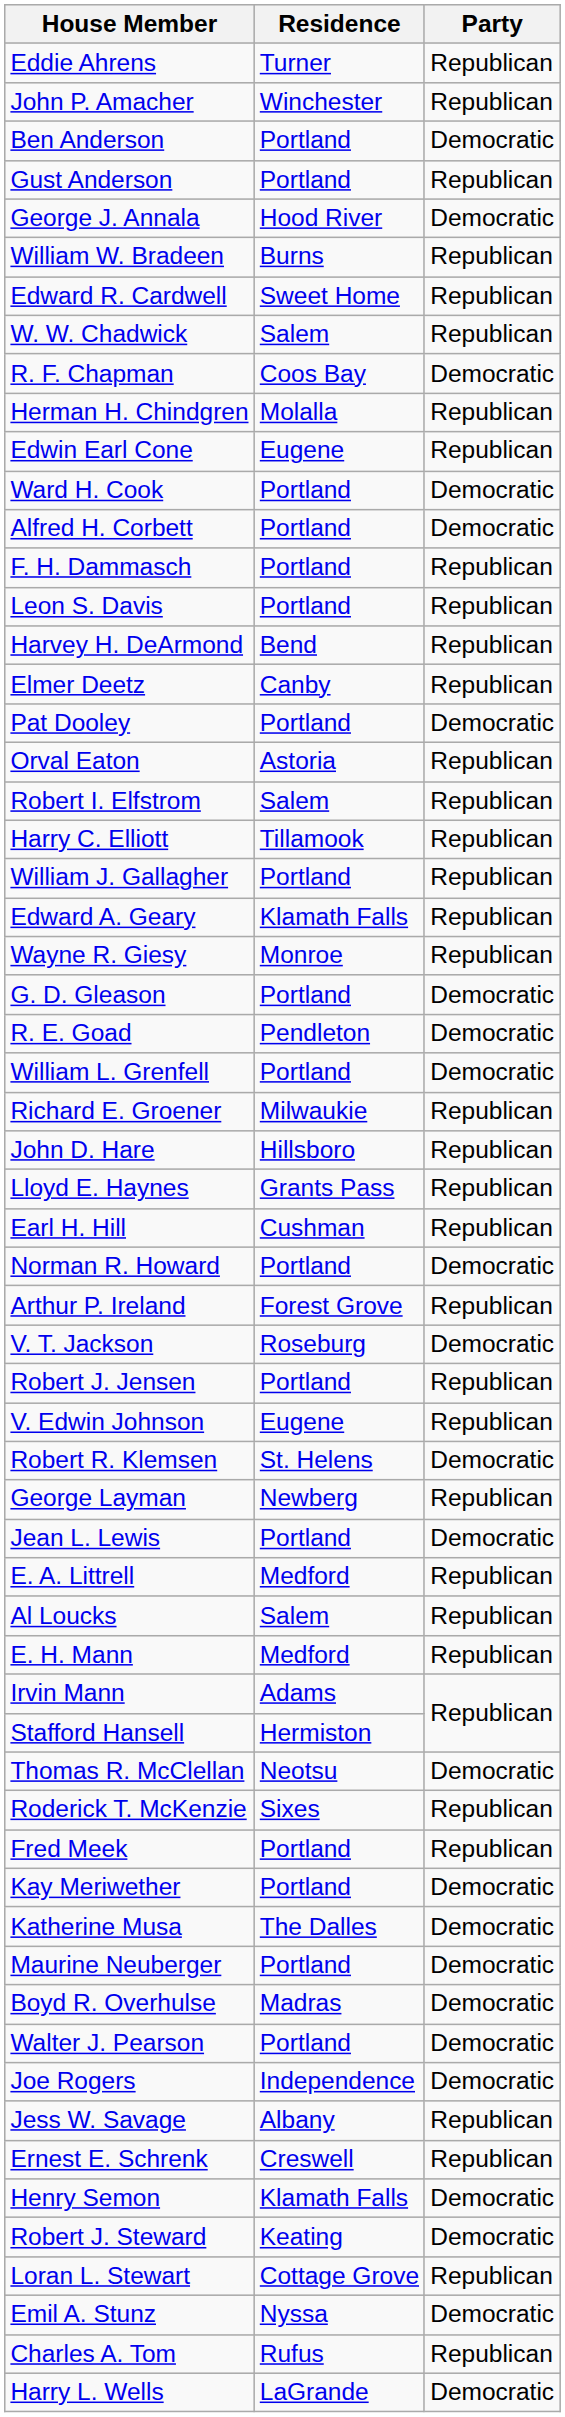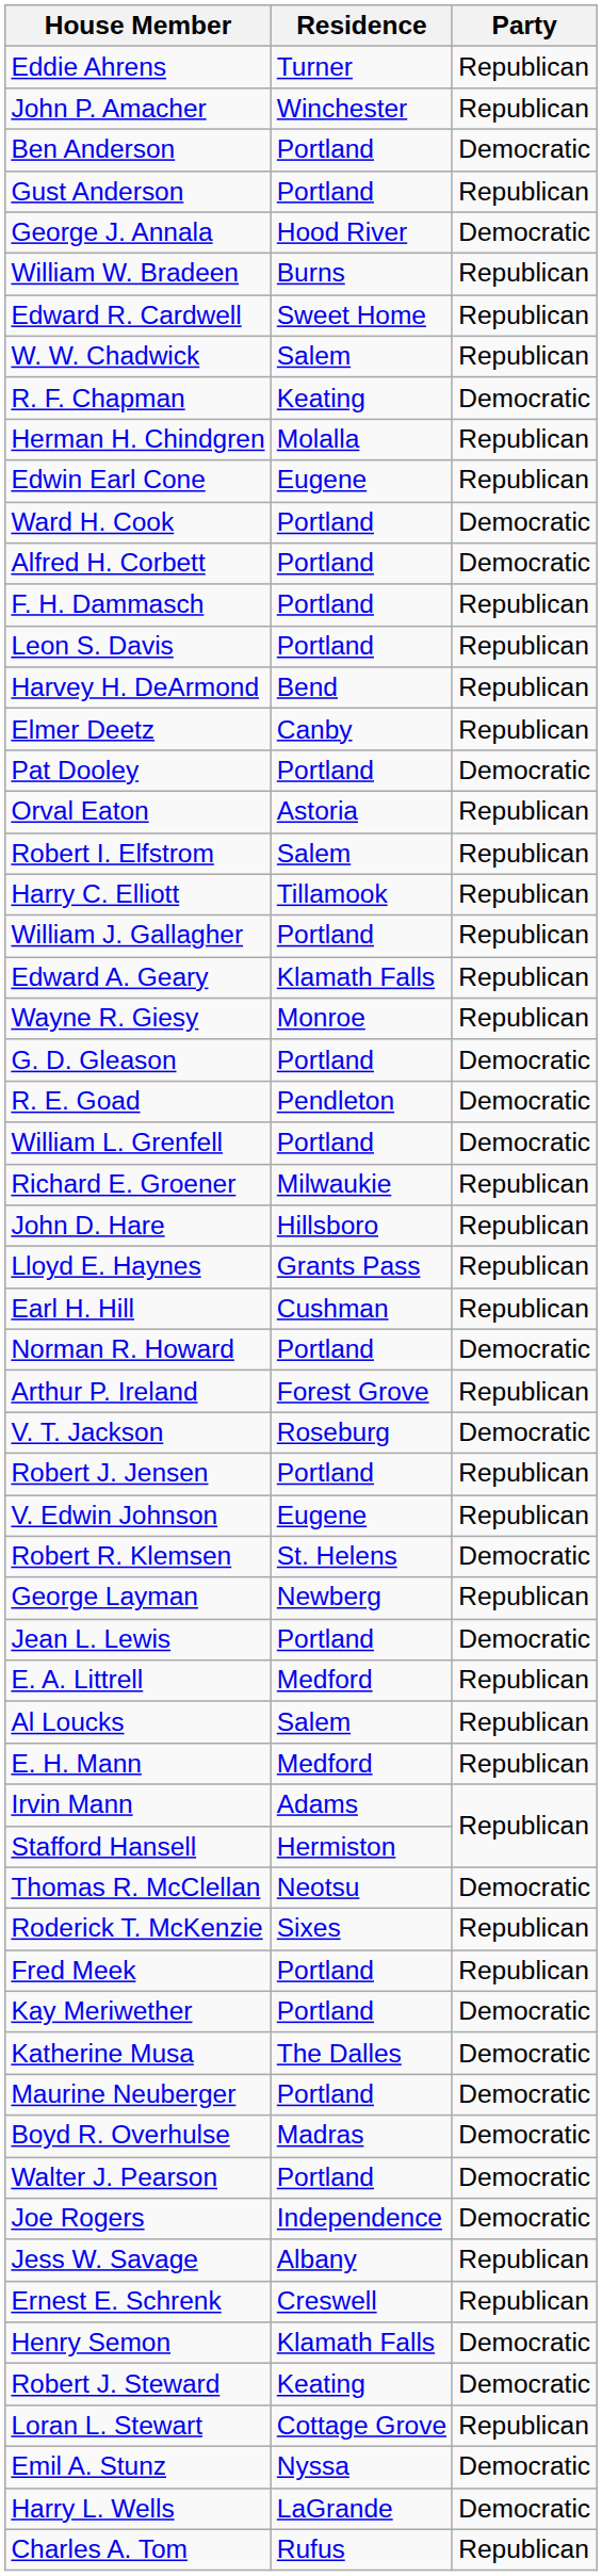 <table class="wikitable">
 <tr>
 <th>House Member</th>
 <th>Residence</th>
 <th>Party</th>
 </tr>
 <tr>
 <td><a href='#'>Eddie Ahrens</a></td>
 <td><a href='#'>Turner</a></td>
 <td>Republican</td>
 </tr>
 <tr>
 <td><a href='#'>John P. Amacher</a></td>
 <td><a href='#'>Winchester</a></td>
 <td>Republican</td>
 </tr>
 <tr>
 <td><a href='#'>Ben Anderson</a></td>
 <td><a href='#'>Portland</a></td>
 <td>Democratic</td>
 </tr>
 <tr>
 <td><a href='#'>Gust Anderson</a></td>
 <td><a href='#'>Portland</a></td>
 <td>Republican</td>
 </tr>
 <tr>
 <td><a href='#'>George J. Annala</a></td>
 <td><a href='#'>Hood River</a></td>
 <td>Democratic</td>
 </tr>
 <tr>
 <td><a href='#'>William W. Bradeen</a></td>
 <td><a href='#'>Burns</a></td>
 <td>Republican</td>
 </tr>
 <tr>
 <td><a href='#'>Edward R. Cardwell</a></td>
 <td><a href='#'>Sweet Home</a></td>
 <td>Republican</td>
 </tr>
 <tr>
 <td><a href='#'>W. W. Chadwick</a></td>
 <td><a href='#'>Salem</a></td>
 <td>Republican</td>
 </tr>
 <tr>
 <td><a href='#'>R. F. Chapman</a></td>
-<td><a href='#'>Coos Bay</a></td>
+<td><a href='#'>Keating</a></td>
 <td>Democratic</td>
 </tr>
 <tr>
 <td><a href='#'>Herman H. Chindgren</a></td>
 <td><a href='#'>Molalla</a></td>
 <td>Republican</td>
 </tr>
 <tr>
 <td><a href='#'>Edwin Earl Cone</a></td>
 <td><a href='#'>Eugene</a></td>
 <td>Republican</td>
 </tr>
 <tr>
 <td><a href='#'>Ward H. Cook</a></td>
 <td><a href='#'>Portland</a></td>
 <td>Democratic</td>
 </tr>
 <tr>
 <td><a href='#'>Alfred H. Corbett</a></td>
 <td><a href='#'>Portland</a></td>
 <td>Democratic</td>
 </tr>
 <tr>
 <td><a href='#'>F. H. Dammasch</a></td>
 <td><a href='#'>Portland</a></td>
 <td>Republican</td>
 </tr>
 <tr>
 <td><a href='#'>Leon S. Davis</a></td>
 <td><a href='#'>Portland</a></td>
 <td>Republican</td>
 </tr>
 <tr>
 <td><a href='#'>Harvey H. DeArmond</a></td>
 <td><a href='#'>Bend</a></td>
 <td>Republican</td>
 </tr>
 <tr>
 <td><a href='#'>Elmer Deetz</a></td>
 <td><a href='#'>Canby</a></td>
 <td>Republican</td>
 </tr>
 <tr>
 <td><a href='#'>Pat Dooley</a></td>
 <td><a href='#'>Portland</a></td>
 <td>Democratic</td>
 </tr>
 <tr>
 <td><a href='#'>Orval Eaton</a></td>
 <td><a href='#'>Astoria</a></td>
 <td>Republican</td>
 </tr>
 <tr>
 <td><a href='#'>Robert I. Elfstrom</a></td>
 <td><a href='#'>Salem</a></td>
 <td>Republican</td>
 </tr>
 <tr>
 <td><a href='#'>Harry C. Elliott</a></td>
 <td><a href='#'>Tillamook</a></td>
 <td>Republican</td>
 </tr>
 <tr>
 <td><a href='#'>William J. Gallagher</a></td>
 <td><a href='#'>Portland</a></td>
 <td>Republican</td>
 </tr>
 <tr>
 <td><a href='#'>Edward A. Geary</a></td>
 <td><a href='#'>Klamath Falls</a></td>
 <td>Republican</td>
 </tr>
 <tr>
 <td><a href='#'>Wayne R. Giesy</a></td>
 <td><a href='#'>Monroe</a></td>
 <td>Republican</td>
 </tr>
 <tr>
 <td><a href='#'>G. D. Gleason</a></td>
 <td><a href='#'>Portland</a></td>
 <td>Democratic</td>
 </tr>
 <tr>
 <td><a href='#'>R. E. Goad</a></td>
 <td><a href='#'>Pendleton</a></td>
 <td>Democratic</td>
 </tr>
 <tr>
 <td><a href='#'>William L. Grenfell</a></td>
 <td><a href='#'>Portland</a></td>
 <td>Democratic</td>
 </tr>
 <tr>
 <td><a href='#'>Richard E. Groener</a></td>
 <td><a href='#'>Milwaukie</a></td>
 <td>Republican</td>
 </tr>
 <tr>
 <td><a href='#'>John D. Hare</a></td>
 <td><a href='#'>Hillsboro</a></td>
 <td>Republican</td>
 </tr>
 <tr>
 <td><a href='#'>Lloyd E. Haynes</a></td>
 <td><a href='#'>Grants Pass</a></td>
 <td>Republican</td>
 </tr>
 <tr>
 <td><a href='#'>Earl H. Hill</a></td>
 <td><a href='#'>Cushman</a></td>
 <td>Republican</td>
 </tr>
 <tr>
 <td><a href='#'>Norman R. Howard</a></td>
 <td><a href='#'>Portland</a></td>
 <td>Democratic</td>
 </tr>
 <tr>
 <td><a href='#'>Arthur P. Ireland</a></td>
 <td><a href='#'>Forest Grove</a></td>
 <td>Republican</td>
 </tr>
 <tr>
 <td><a href='#'>V. T. Jackson</a></td>
 <td><a href='#'>Roseburg</a></td>
 <td>Democratic</td>
 </tr>
 <tr>
 <td><a href='#'>Robert J. Jensen</a></td>
 <td><a href='#'>Portland</a></td>
 <td>Republican</td>
 </tr>
 <tr>
 <td><a href='#'>V. Edwin Johnson</a></td>
 <td><a href='#'>Eugene</a></td>
 <td>Republican</td>
 </tr>
 <tr>
 <td><a href='#'>Robert R. Klemsen</a></td>
 <td><a href='#'>St. Helens</a></td>
 <td>Democratic</td>
 </tr>
 <tr>
 <td><a href='#'>George Layman</a></td>
 <td><a href='#'>Newberg</a></td>
 <td>Republican</td>
 </tr>
 <tr>
 <td><a href='#'>Jean L. Lewis</a></td>
 <td><a href='#'>Portland</a></td>
 <td>Democratic</td>
 </tr>
 <tr>
 <td><a href='#'>E. A. Littrell</a></td>
 <td><a href='#'>Medford</a></td>
 <td>Republican</td>
 </tr>
 <tr>
 <td><a href='#'>Al Loucks</a></td>
 <td><a href='#'>Salem</a></td>
 <td>Republican</td>
 </tr>
 <tr>
 <td><a href='#'>E. H. Mann</a></td>
 <td><a href='#'>Medford</a></td>
 <td>Republican</td>
 </tr>
 <tr>
 <td><a href='#'>Irvin Mann</a></td>
 <td><a href='#'>Adams</a></td>
 <td rowspan="2" >Republican</td>
 </tr>
 <tr>
 <td><a href='#'>Stafford Hansell</a></td>
 <td><a href='#'>Hermiston</a></td>
 </tr>
 <tr>
 <td><a href='#'>Thomas R. McClellan</a></td>
 <td><a href='#'>Neotsu</a></td>
 <td>Democratic</td>
 </tr>
 <tr>
 <td><a href='#'>Roderick T. McKenzie</a></td>
 <td><a href='#'>Sixes</a></td>
 <td>Republican</td>
 </tr>
 <tr>
 <td><a href='#'>Fred Meek</a></td>
 <td><a href='#'>Portland</a></td>
 <td>Republican</td>
 </tr>
 <tr>
 <td><a href='#'>Kay Meriwether</a></td>
 <td><a href='#'>Portland</a></td>
 <td>Democratic</td>
 </tr>
 <tr>
 <td><a href='#'>Katherine Musa</a></td>
 <td><a href='#'>The Dalles</a></td>
 <td>Democratic</td>
 </tr>
 <tr>
 <td><a href='#'>Maurine Neuberger</a></td>
 <td><a href='#'>Portland</a></td>
 <td>Democratic</td>
 </tr>
 <tr>
 <td><a href='#'>Boyd R. Overhulse</a></td>
 <td><a href='#'>Madras</a></td>
 <td>Democratic</td>
 </tr>
 <tr>
 <td><a href='#'>Walter J. Pearson</a></td>
 <td><a href='#'>Portland</a></td>
 <td>Democratic</td>
 </tr>
 <tr>
 <td><a href='#'>Joe Rogers</a></td>
 <td><a href='#'>Independence</a></td>
 <td>Democratic</td>
 </tr>
 <tr>
 <td><a href='#'>Jess W. Savage</a></td>
 <td><a href='#'>Albany</a></td>
 <td>Republican</td>
 </tr>
 <tr>
 <td><a href='#'>Ernest E. Schrenk</a></td>
 <td><a href='#'>Creswell</a></td>
 <td>Republican</td>
 </tr>
 <tr>
 <td><a href='#'>Henry Semon</a></td>
 <td><a href='#'>Klamath Falls</a></td>
 <td>Democratic</td>
 </tr>
 <tr>
 <td><a href='#'>Robert J. Steward</a></td>
 <td><a href='#'>Keating</a></td>
 <td>Democratic</td>
 </tr>
 <tr>
 <td><a href='#'>Loran L. Stewart</a></td>
 <td><a href='#'>Cottage Grove</a></td>
 <td>Republican</td>
 </tr>
 <tr>
 <td><a href='#'>Emil A. Stunz</a></td>
 <td><a href='#'>Nyssa</a></td>
 <td>Democratic</td>
 </tr>
 <tr>
+<td><a href='#'>Harry L. Wells</a></td>
+<td><a href='#'>LaGrande</a></td>
+<td>Democratic</td>
+</tr>
+<tr>
 <td><a href='#'>Charles A. Tom</a></td>
 <td><a href='#'>Rufus</a></td>
 <td>Republican</td>
 </tr>
-<tr>
-<td><a href='#'>Harry L. Wells</a></td>
-<td><a href='#'>LaGrande</a></td>
-<td>Democratic</td>
-</tr>
 </table>
